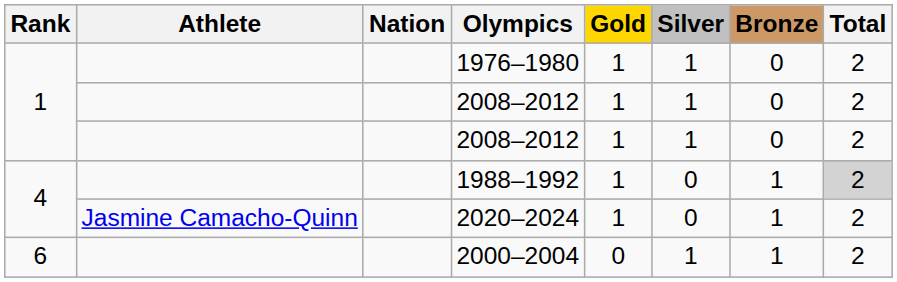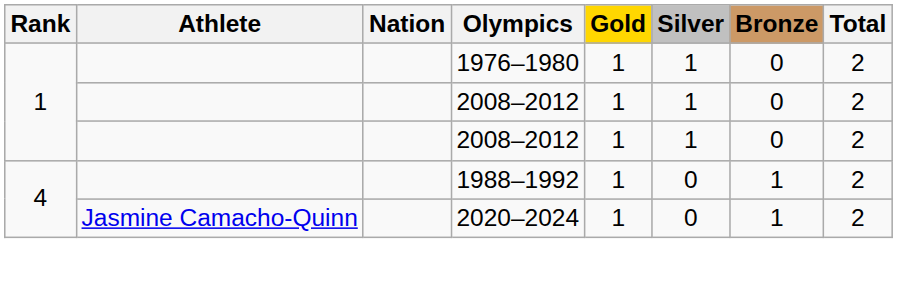 <table class="wikitable sortable" style="text-align:center">
 <tr>
 <th>Rank</th>
 <th>Athlete</th>
 <th>Nation</th>
 <th>Olympics</th>
 <th style="background-color:gold">Gold</th>
 <th style="background-color:silver">Silver</th>
 <th style="background-color:#cc9966">Bronze</th>
 <th>Total</th>
 </tr>
 <tr>
 <td rowspan=3>1</td>
 <td align=left></td>
 <td align=left></td>
 <td>1976–1980</td>
 <td>1</td>
 <td>1</td>
 <td>0</td>
 <td>2</td>
 </tr>
 <tr>
 <td align=left></td>
 <td align=left></td>
 <td>2008–2012</td>
 <td>1</td>
 <td>1</td>
 <td>0</td>
 <td>2</td>
 </tr>
 <tr>
 <td align=left></td>
 <td align=left></td>
 <td>2008–2012</td>
 <td>1</td>
 <td>1</td>
 <td>0</td>
 <td>2</td>
 </tr>
 <tr>
 <td rowspan="2">4</td>
 <td align=left></td>
 <td align=left></td>
 <td>1988–1992</td>
 <td>1</td>
 <td>0</td>
 <td>1</td>
-<td style="background: lightgrey;">2</td>
+<td>2</td>
 </tr>
 <tr>
 <td align=left><a href='#'>Jasmine Camacho-Quinn</a></td>
 <td align=left></td>
 <td>2020–2024</td>
 <td>1</td>
 <td>0</td>
 <td>1</td>
 <td>2</td>
 </tr>
-<tr>
-<td>6</td>
-<td align="left"></td>
-<td align="left"></td>
-<td>2000–2004</td>
-<td>0</td>
-<td>1</td>
-<td>1</td>
-<td>2</td>
-</tr>
 </table>
